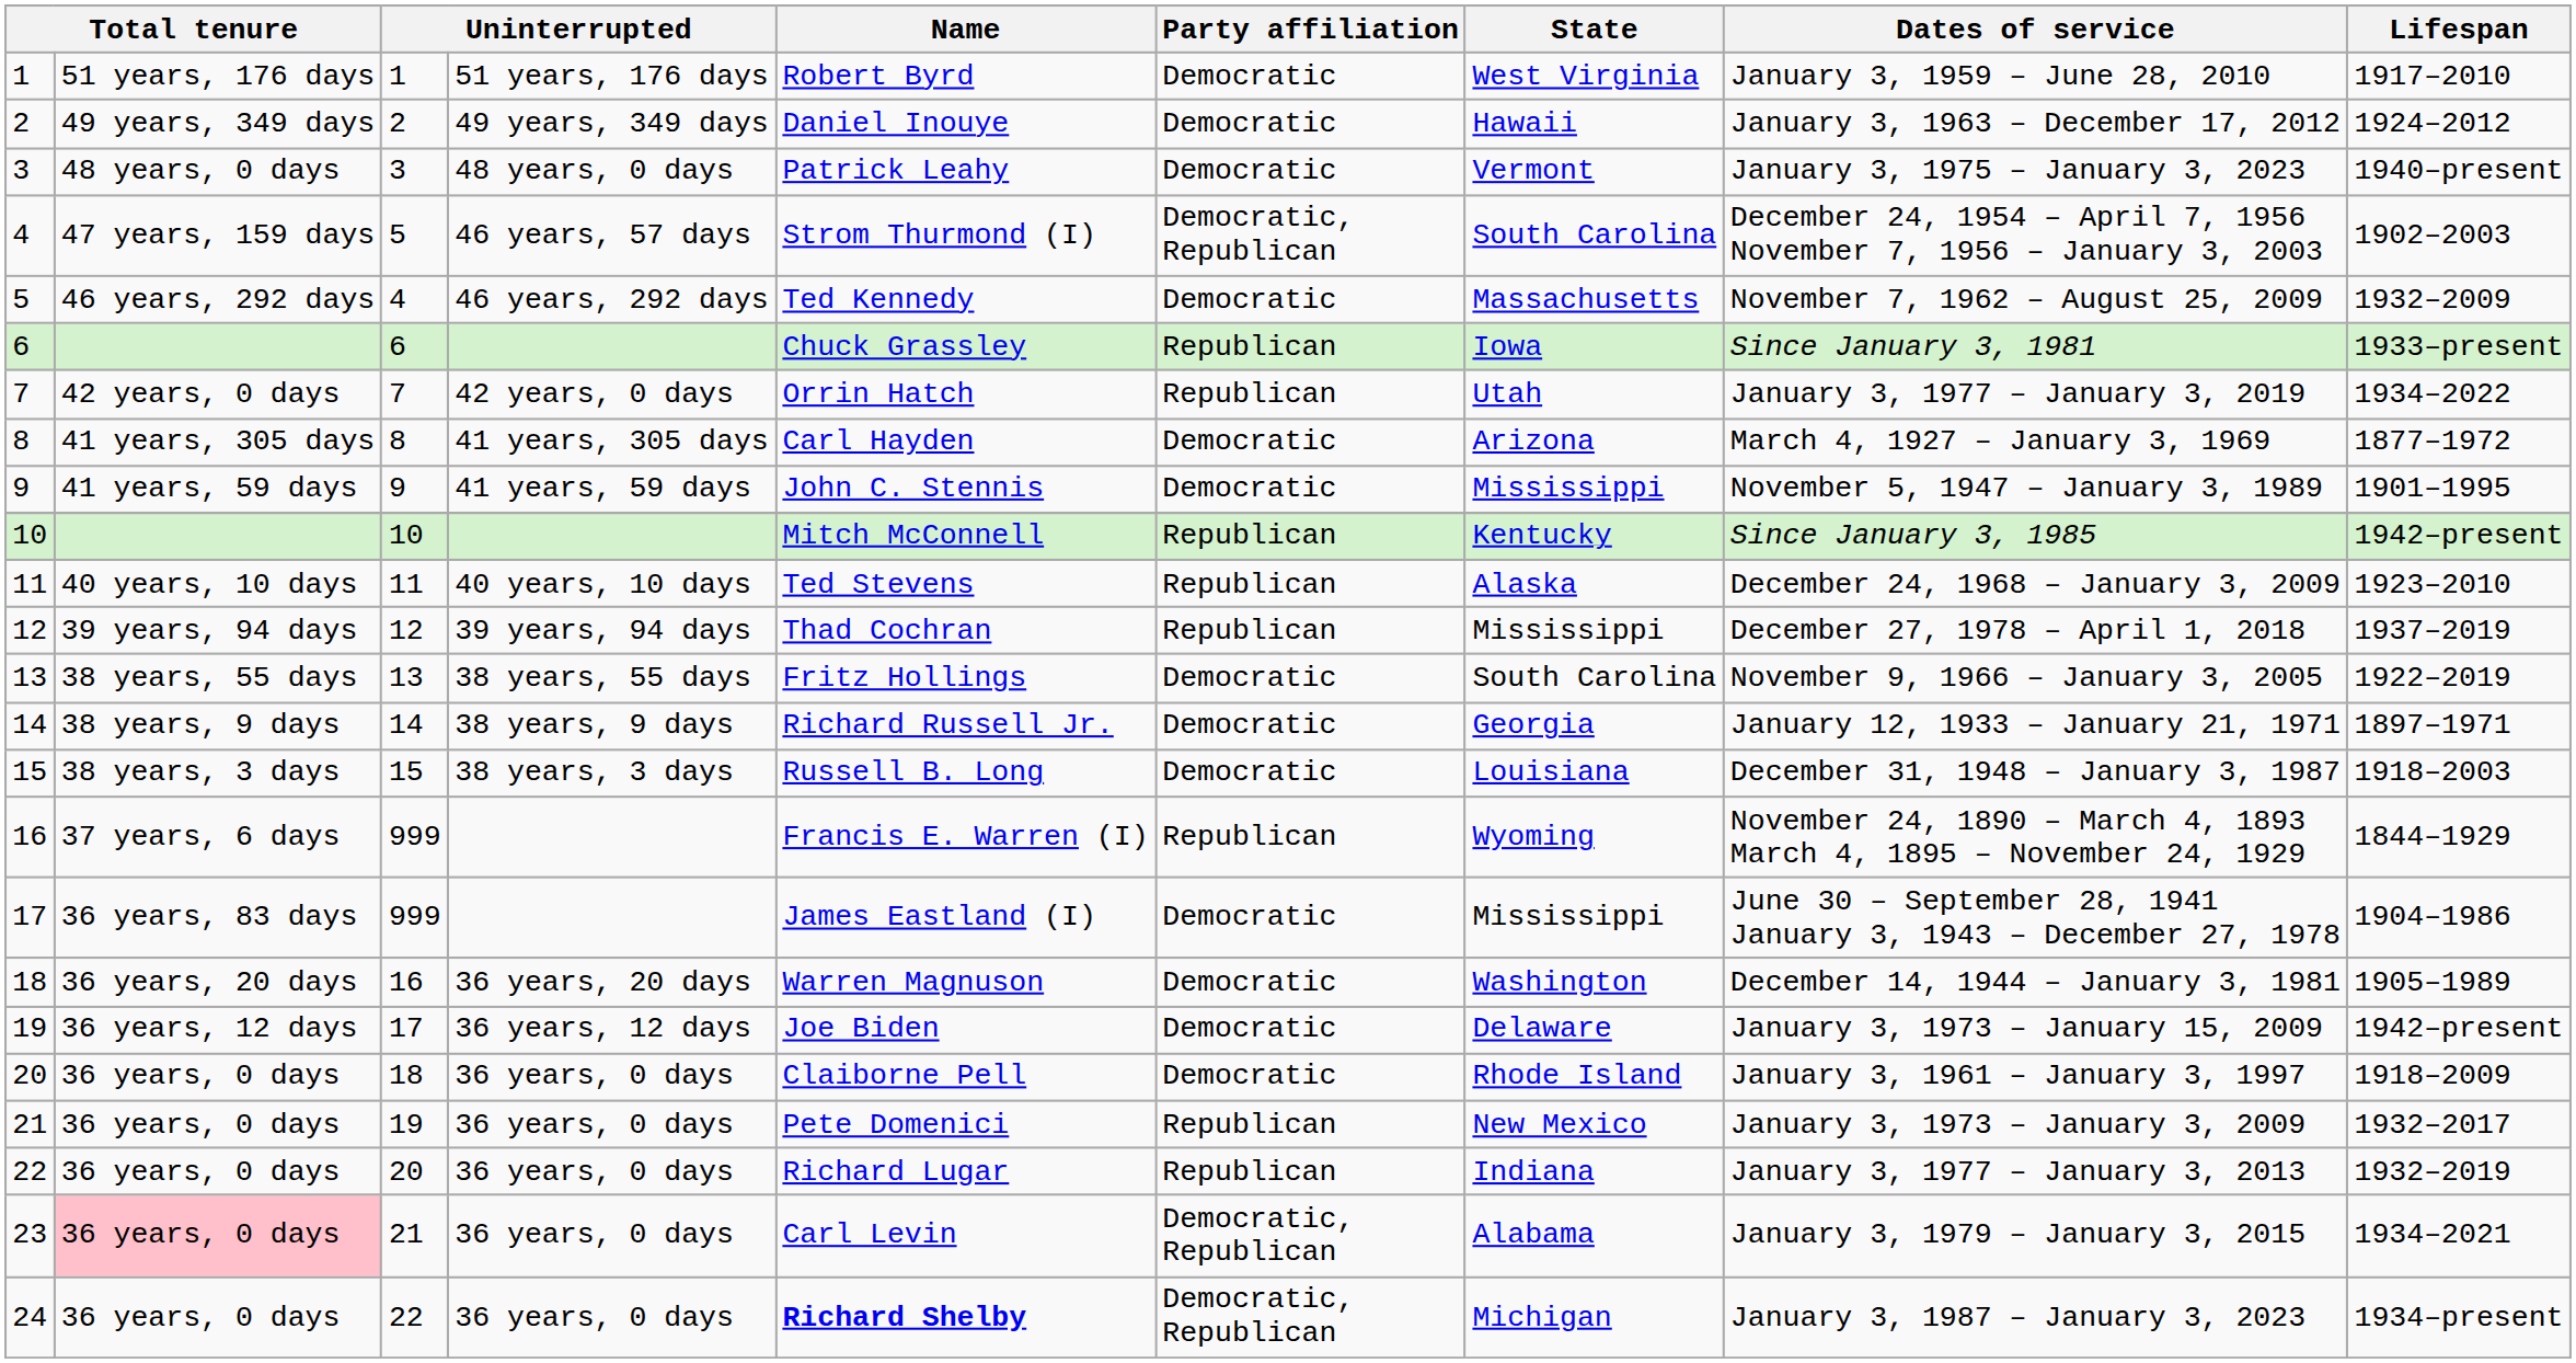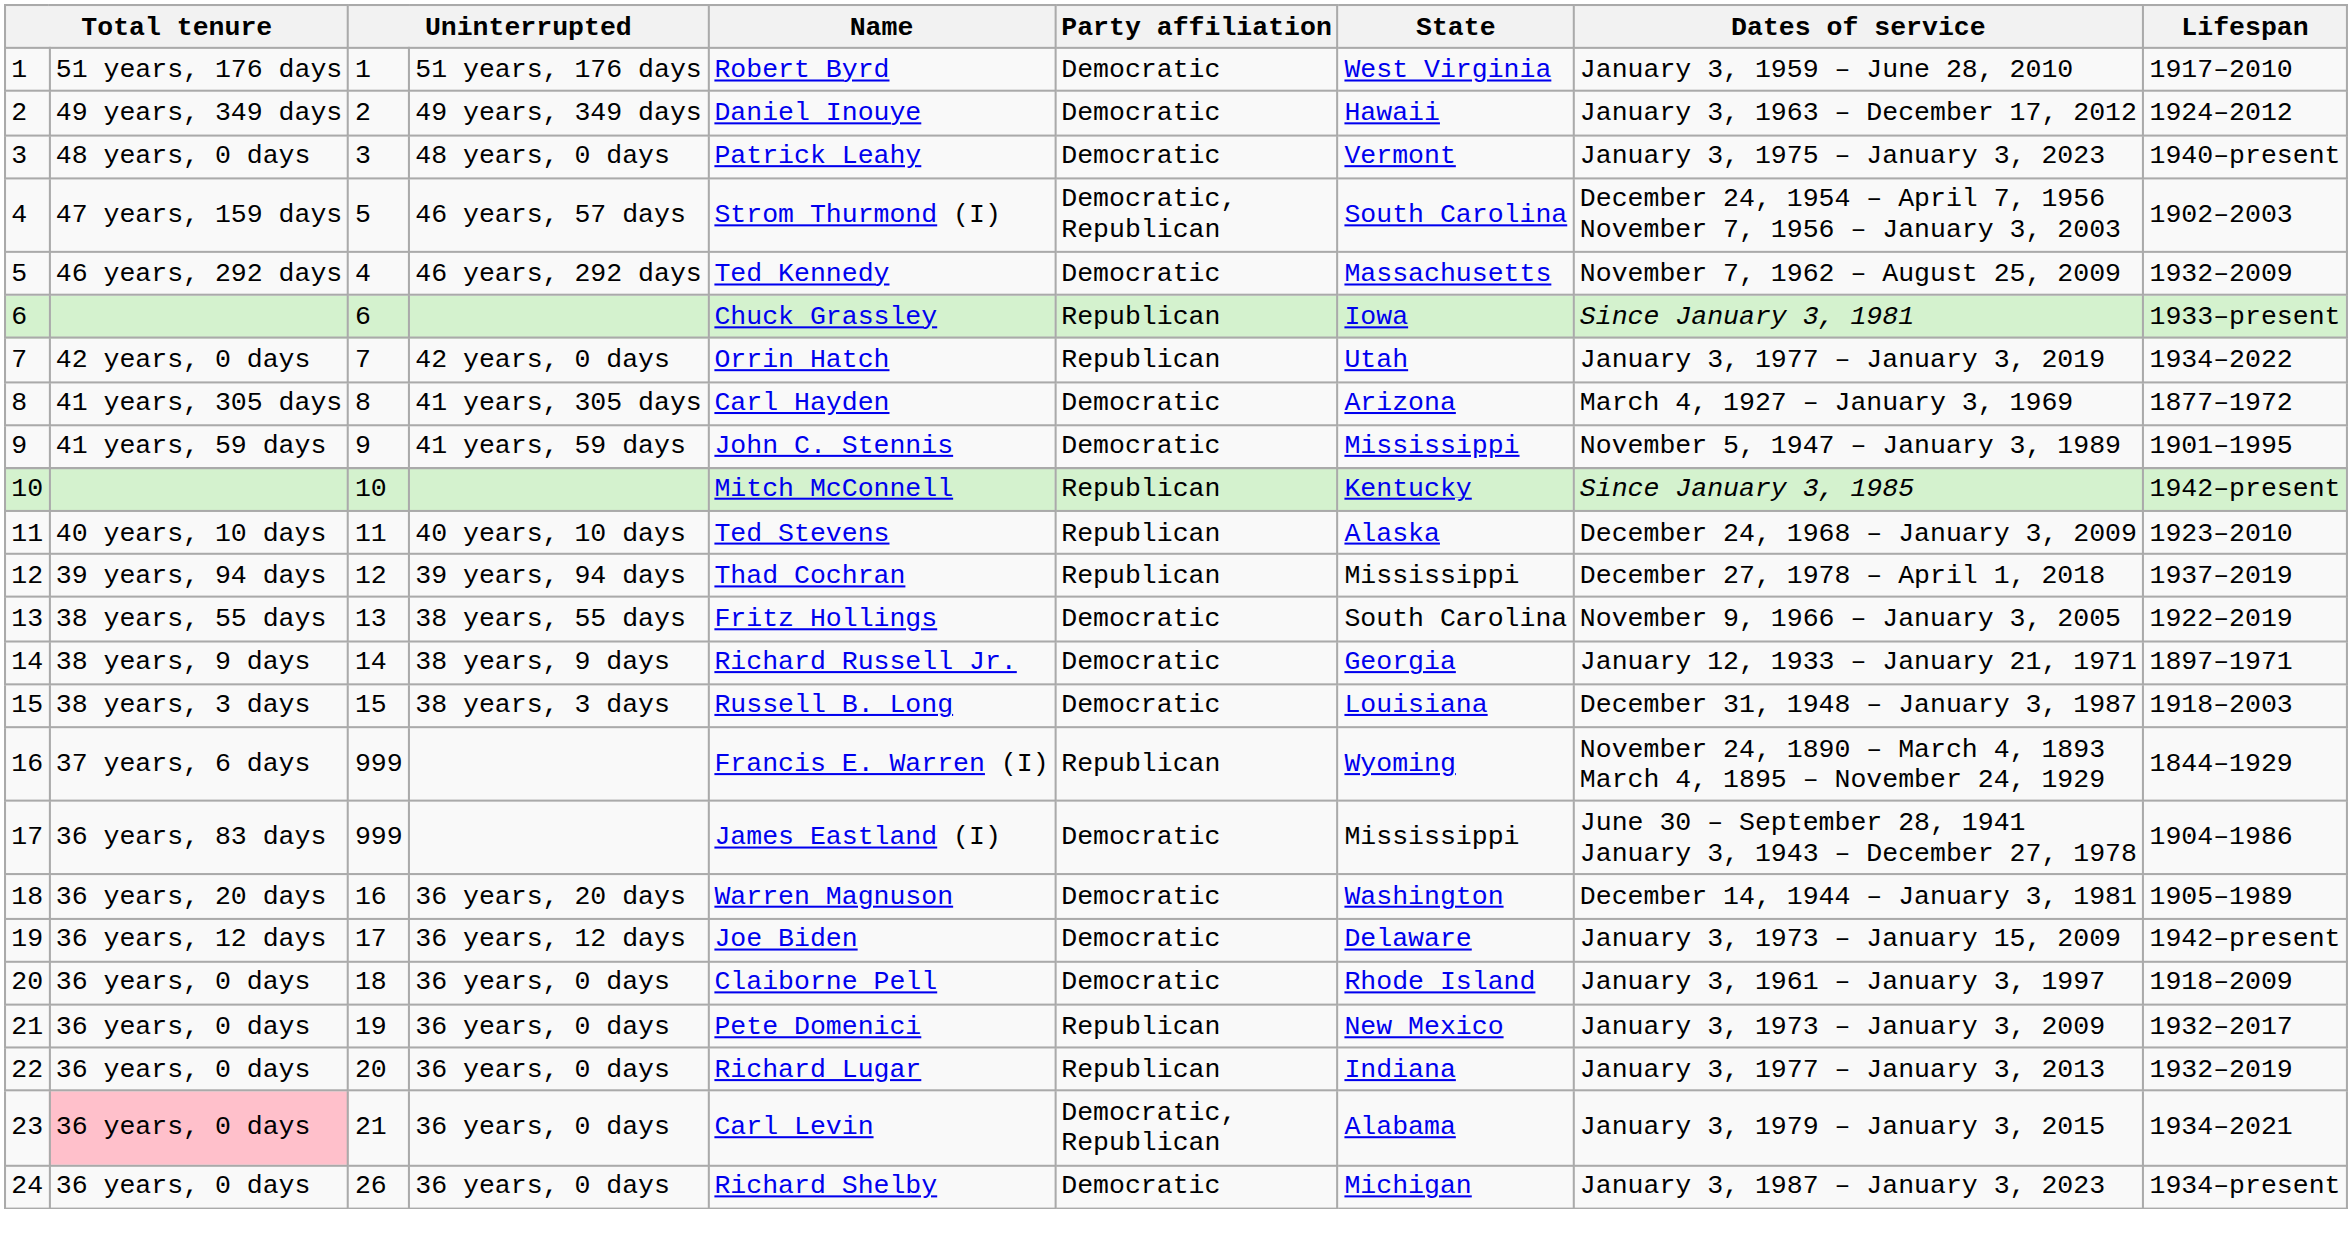 <table class="wikitable sortable">
 <tr>
 <th colspan=2>Total tenure</th>
 <th colspan=2>Uninterrupted</th>
 <th>Name</th>
 <th>Party affiliation</th>
 <th>State</th>
 <th>Dates of service</th>
 <th>Lifespan</th>
 </tr>
 <tr>
 <td>1</td>
 <td>51 years, 176 days</td>
 <td>1</td>
 <td>51 years, 176 days</td>
 <td><a href='#'>Robert Byrd</a></td>
 <td>Democratic</td>
 <td><a href='#'>West Virginia</a></td>
 <td>January 3, 1959 – June 28, 2010</td>
 <td>1917–2010</td>
 </tr>
 <tr>
 <td>2</td>
 <td>49 years, 349 days</td>
 <td>2</td>
 <td>49 years, 349 days</td>
 <td><a href='#'>Daniel Inouye</a></td>
 <td>Democratic</td>
 <td><a href='#'>Hawaii</a></td>
 <td>January 3, 1963 – December 17, 2012</td>
 <td>1924–2012</td>
 </tr>
 <tr>
 <td>3</td>
 <td>48 years, 0 days</td>
 <td>3</td>
 <td>48 years, 0 days</td>
 <td><a href='#'>Patrick Leahy</a></td>
 <td>Democratic</td>
 <td><a href='#'>Vermont</a></td>
 <td>January 3, 1975 – January 3, 2023</td>
 <td>1940–present</td>
 </tr>
 <tr>
 <td>4</td>
 <td>47 years, 159 days</td>
 <td>5</td>
 <td>46 years, 57 days</td>
 <td><a href='#'>Strom Thurmond</a> (I)</td>
 <td>Democratic,<br>Republican</td>
 <td><a href='#'>South Carolina</a></td>
 <td>December 24, 1954 – April 7, 1956<br>November 7, 1956 – January 3, 2003</td>
 <td>1902–2003</td>
 </tr>
 <tr>
 <td>5</td>
 <td>46 years, 292 days</td>
 <td>4</td>
 <td>46 years, 292 days</td>
 <td><a href='#'>Ted Kennedy</a></td>
 <td>Democratic</td>
 <td><a href='#'>Massachusetts</a></td>
 <td>November 7, 1962 – August 25, 2009</td>
 <td>1932–2009</td>
 </tr>
 <tr bgcolor="#D4F2CE">
 <td>6</td>
 <td></td>
 <td>6</td>
 <td></td>
 <td><a href='#'>Chuck Grassley</a></td>
 <td>Republican</td>
 <td><a href='#'>Iowa</a></td>
 <td><em>Since January 3, 1981</em></td>
 <td>1933–present</td>
 </tr>
 <tr>
 <td>7</td>
 <td>42 years, 0 days</td>
 <td>7</td>
 <td>42 years, 0 days</td>
 <td><a href='#'>Orrin Hatch</a></td>
 <td>Republican</td>
 <td><a href='#'>Utah</a></td>
 <td>January 3, 1977 – January 3, 2019</td>
 <td>1934–2022</td>
 </tr>
 <tr>
 <td>8</td>
 <td>41 years, 305 days</td>
 <td>8</td>
 <td>41 years, 305 days</td>
 <td><a href='#'>Carl Hayden</a></td>
 <td>Democratic</td>
 <td><a href='#'>Arizona</a></td>
 <td>March 4, 1927 – January 3, 1969</td>
 <td>1877–1972</td>
 </tr>
 <tr>
 <td>9</td>
 <td>41 years, 59 days</td>
 <td>9</td>
 <td>41 years, 59 days</td>
 <td><a href='#'>John C. Stennis</a></td>
 <td>Democratic</td>
 <td><a href='#'>Mississippi</a></td>
 <td>November 5, 1947 – January 3, 1989</td>
 <td>1901–1995</td>
 </tr>
 <tr>
 </tr>
 <tr bgcolor="#D4F2CE">
 <td>10</td>
 <td></td>
 <td>10</td>
 <td></td>
 <td><a href='#'>Mitch McConnell</a></td>
 <td>Republican</td>
 <td><a href='#'>Kentucky</a></td>
 <td><em>Since January 3, 1985</em></td>
 <td>1942–present</td>
 </tr>
 <tr>
 <td>11</td>
 <td>40 years, 10 days</td>
 <td>11</td>
 <td>40 years, 10 days</td>
 <td><a href='#'>Ted Stevens</a></td>
 <td>Republican</td>
 <td><a href='#'>Alaska</a></td>
 <td>December 24, 1968 – January 3, 2009</td>
 <td>1923–2010</td>
 </tr>
 <tr>
 <td>12</td>
 <td>39 years, 94 days</td>
 <td>12</td>
 <td>39 years, 94 days</td>
 <td><a href='#'>Thad Cochran</a></td>
 <td>Republican</td>
 <td>Mississippi</td>
 <td>December 27, 1978 – April 1, 2018</td>
 <td>1937–2019</td>
 </tr>
 <tr>
 <td>13</td>
 <td>38 years, 55 days</td>
 <td>13</td>
 <td>38 years, 55 days</td>
 <td><a href='#'>Fritz Hollings</a></td>
 <td>Democratic</td>
 <td>South Carolina</td>
 <td>November 9, 1966 – January 3, 2005</td>
 <td>1922–2019</td>
 </tr>
 <tr>
 <td>14</td>
 <td>38 years, 9 days</td>
 <td>14</td>
 <td>38 years, 9 days</td>
 <td><a href='#'>Richard Russell Jr.</a></td>
 <td>Democratic</td>
 <td><a href='#'>Georgia</a></td>
 <td>January 12, 1933 – January 21, 1971</td>
 <td>1897–1971</td>
 </tr>
 <tr>
 <td>15</td>
 <td>38 years, 3 days</td>
 <td>15</td>
 <td>38 years, 3 days</td>
 <td><a href='#'>Russell B. Long</a></td>
 <td>Democratic</td>
 <td><a href='#'>Louisiana</a></td>
 <td>December 31, 1948 – January 3, 1987</td>
 <td>1918–2003</td>
 </tr>
 <tr>
 <td>16</td>
 <td>37 years, 6 days</td>
 <td><span>999</span></td>
 <td></td>
 <td><a href='#'>Francis E. Warren</a> (I)</td>
 <td>Republican</td>
 <td><a href='#'>Wyoming</a></td>
 <td>November 24, 1890 – March 4, 1893<br>March 4, 1895 – November 24, 1929</td>
 <td>1844–1929</td>
 </tr>
 <tr>
 <td>17</td>
 <td>36 years, 83 days</td>
 <td><span>999</span></td>
 <td></td>
 <td><a href='#'>James Eastland</a> (I)</td>
 <td>Democratic</td>
 <td>Mississippi</td>
 <td>June 30 – September 28, 1941<br>January 3, 1943 – December 27, 1978</td>
 <td>1904–1986</td>
 </tr>
 <tr>
 <td>18</td>
 <td>36 years, 20 days</td>
 <td>16</td>
 <td>36 years, 20 days</td>
 <td><a href='#'>Warren Magnuson</a></td>
 <td>Democratic</td>
 <td><a href='#'>Washington</a></td>
 <td>December 14, 1944 – January 3, 1981</td>
 <td>1905–1989</td>
 </tr>
 <tr>
 <td>19</td>
 <td>36 years, 12 days</td>
 <td>17</td>
 <td>36 years, 12 days</td>
 <td><a href='#'>Joe Biden</a></td>
 <td>Democratic</td>
 <td><a href='#'>Delaware</a></td>
 <td>January 3, 1973 – January 15, 2009</td>
 <td>1942–present</td>
 </tr>
 <tr>
 <td>20</td>
 <td>36 years, 0 days</td>
 <td>18</td>
 <td>36 years, 0 days</td>
 <td><a href='#'>Claiborne Pell</a></td>
 <td>Democratic</td>
 <td><a href='#'>Rhode Island</a></td>
 <td>January 3, 1961 – January 3, 1997</td>
 <td>1918–2009</td>
 </tr>
 <tr>
 <td>21</td>
 <td>36 years, 0 days</td>
 <td>19</td>
 <td>36 years, 0 days</td>
 <td><a href='#'>Pete Domenici</a></td>
 <td>Republican</td>
 <td><a href='#'>New Mexico</a></td>
 <td>January 3, 1973 – January 3, 2009</td>
 <td>1932–2017</td>
 </tr>
 <tr>
 <td>22</td>
 <td>36 years, 0 days</td>
 <td>20</td>
 <td>36 years, 0 days</td>
 <td><a href='#'>Richard Lugar</a></td>
 <td>Republican</td>
 <td><a href='#'>Indiana</a></td>
 <td>January 3, 1977 – January 3, 2013</td>
 <td>1932–2019</td>
 </tr>
 <tr>
 <td>23</td>
 <td style="background: pink;">36 years, 0 days</td>
 <td>21</td>
 <td>36 years, 0 days</td>
 <td><a href='#'>Carl Levin</a></td>
 <td>Democratic,<br>Republican</td>
 <td><a href='#'>Alabama</a></td>
 <td>January 3, 1979 – January 3, 2015</td>
 <td>1934–2021</td>
 </tr>
 <tr>
 <td>24</td>
 <td>36 years, 0 days</td>
-<td>22</td>
+<td>26</td>
 <td>36 years, 0 days</td>
-<td><strong><a href='#'>Richard Shelby</a></strong></td>
-<td>Democratic,<br>Republican</td>
+<td><a href='#'>Richard Shelby</a></td>
+<td>Democratic</td>
 <td><a href='#'>Michigan</a></td>
 <td>January 3, 1987 – January 3, 2023</td>
 <td>1934–present</td>
 </tr>
 </table>
